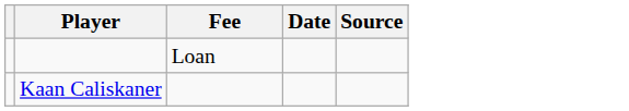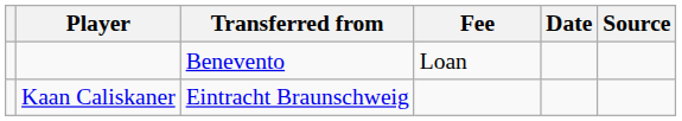 <table class="wikitable plainrowheaders sortable">
 <tr>
 <th></th>
 <th scope="col">Player</th>
+<th>Transferred from</th>
 <th style="width: 80px;">Fee</th>
 <th scope="col">Date</th>
 <th scope="col">Source</th>
 </tr>
 <tr>
 <td align="center"></td>
 <td> </td>
+<td> <a href='#'>Benevento</a></td>
 <td>Loan</td>
 <td></td>
 <td></td>
 </tr>
 <tr>
 <td align="center"></td>
 <td> <a href='#'>Kaan Caliskaner</a></td>
+<td> <a href='#'>Eintracht Braunschweig</a></td>
 <td></td>
 <td></td>
 <td></td>
 </tr>
 </table>
